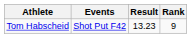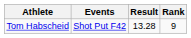 <table class=wikitable style="font-size:90%">
 <tr align=center>
 <th>Athlete</th>
 <th>Events</th>
 <th>Result</th>
 <th>Rank</th>
 </tr>
 <tr align=center>
 <td align=left><a href='#'>Tom Habscheid</a></td>
 <td align=left><a href='#'>Shot Put F42</a></td>
-<td>13.23</td>
+<td>13.28</td>
 <td>9</td>
 </tr>
 </table>
